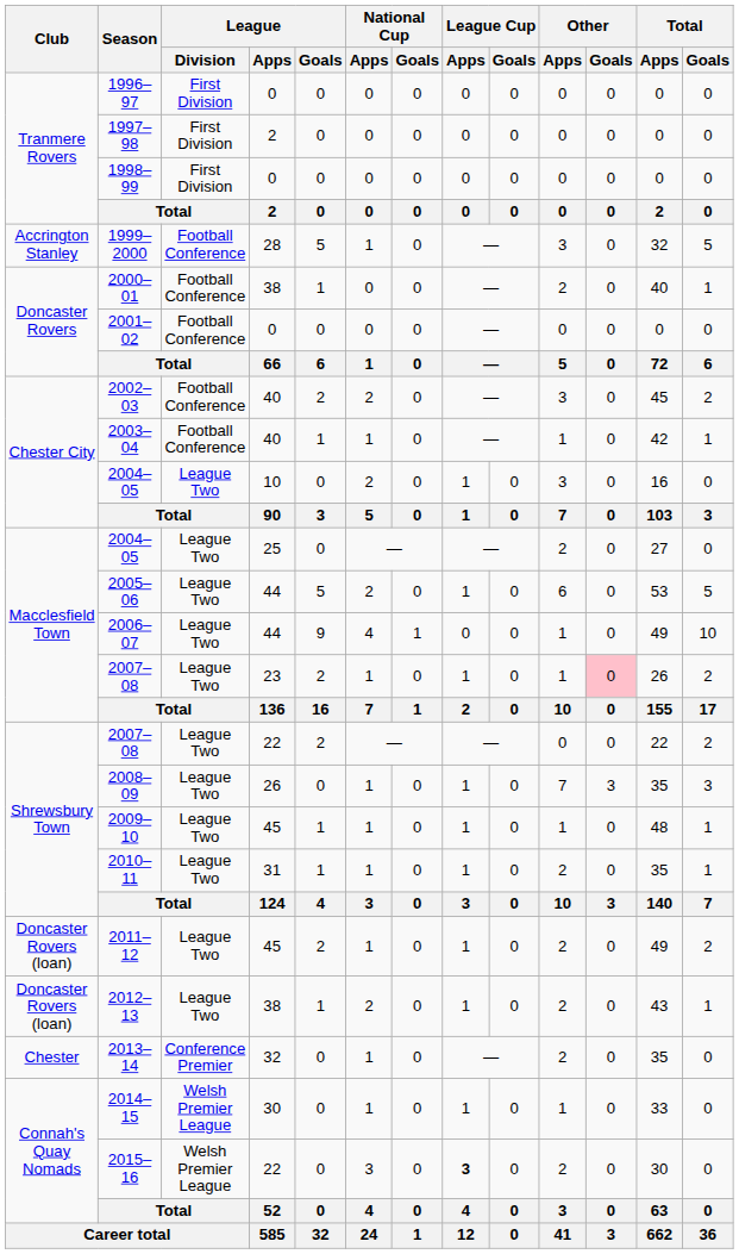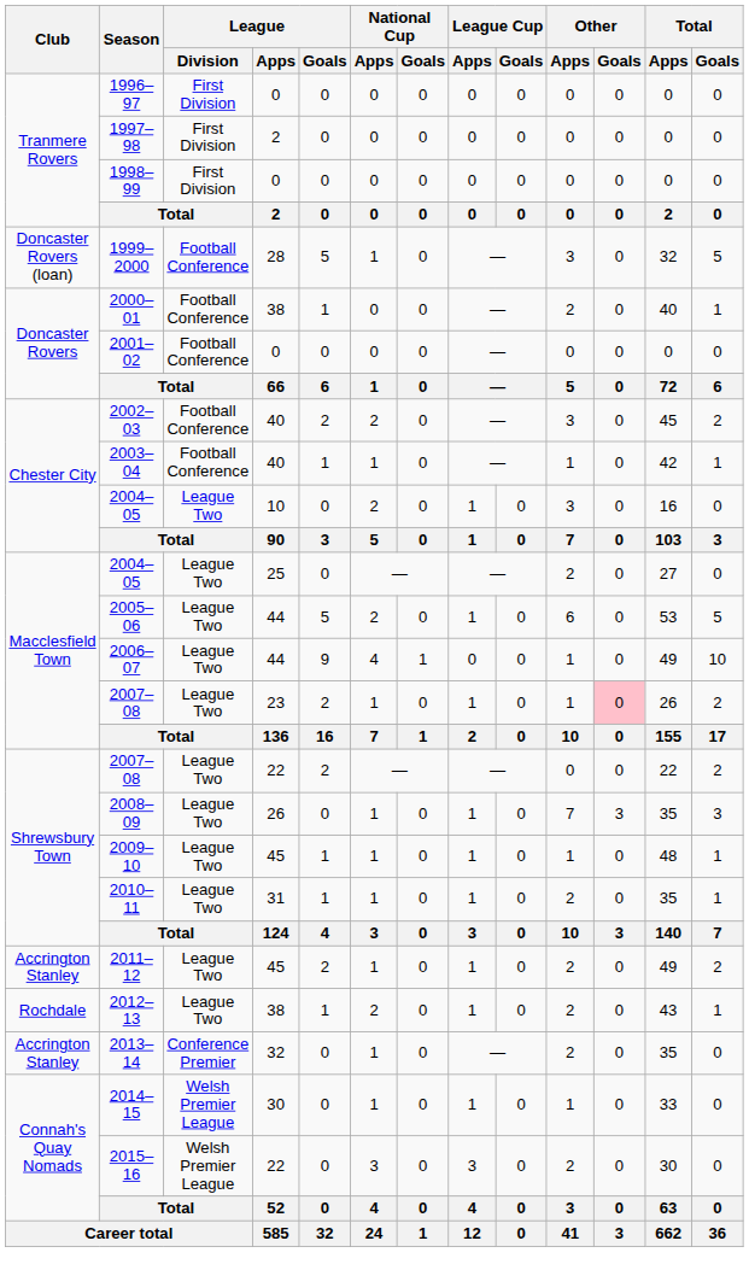 <table class="wikitable" style="text-align: center;">
 <tr>
 <th rowspan="2">Club</th>
 <th rowspan="2">Season</th>
 <th colspan="3">League</th>
 <th colspan="2">National Cup</th>
 <th colspan="2">League Cup</th>
 <th colspan="2">Other</th>
 <th colspan="2">Total</th>
 </tr>
 <tr>
 <th>Division</th>
 <th>Apps</th>
 <th>Goals</th>
 <th>Apps</th>
 <th>Goals</th>
 <th>Apps</th>
 <th>Goals</th>
 <th>Apps</th>
 <th>Goals</th>
 <th>Apps</th>
 <th>Goals</th>
 </tr>
 <tr>
 <td rowspan="4"><a href='#'>Tranmere Rovers</a></td>
 <td><a href='#'>1996–97</a></td>
 <td><a href='#'>First Division</a></td>
 <td>0</td>
 <td>0</td>
 <td>0</td>
 <td>0</td>
 <td>0</td>
 <td>0</td>
 <td>0</td>
 <td>0</td>
 <td>0</td>
 <td>0</td>
 </tr>
 <tr>
 <td><a href='#'>1997–98</a></td>
 <td>First Division</td>
 <td>2</td>
 <td>0</td>
 <td>0</td>
 <td>0</td>
 <td>0</td>
 <td>0</td>
 <td>0</td>
 <td>0</td>
 <td>0</td>
 <td>0</td>
 </tr>
 <tr>
 <td><a href='#'>1998–99</a></td>
 <td>First Division</td>
 <td>0</td>
 <td>0</td>
 <td>0</td>
 <td>0</td>
 <td>0</td>
 <td>0</td>
 <td>0</td>
 <td>0</td>
 <td>0</td>
 <td>0</td>
 </tr>
 <tr>
 <th colspan="2">Total</th>
 <th>2</th>
 <th>0</th>
 <th>0</th>
 <th>0</th>
 <th>0</th>
 <th>0</th>
 <th>0</th>
 <th>0</th>
 <th>2</th>
 <th>0</th>
 </tr>
 <tr>
-<td><a href='#'>Accrington Stanley</a></td>
+<td><a href='#'>Doncaster Rovers</a> (loan)</td>
 <td><a href='#'>1999–2000</a></td>
 <td><a href='#'>Football Conference</a></td>
 <td>28</td>
 <td>5</td>
 <td>1</td>
 <td>0</td>
 <td colspan="2">—</td>
 <td>3</td>
 <td>0</td>
 <td>32</td>
 <td>5</td>
 </tr>
 <tr>
 <td rowspan="3"><a href='#'>Doncaster Rovers</a></td>
 <td><a href='#'>2000–01</a></td>
 <td>Football Conference</td>
 <td>38</td>
 <td>1</td>
 <td>0</td>
 <td>0</td>
 <td colspan="2">—</td>
 <td>2</td>
 <td>0</td>
 <td>40</td>
 <td>1</td>
 </tr>
 <tr>
 <td><a href='#'>2001–02</a></td>
 <td>Football Conference</td>
 <td>0</td>
 <td>0</td>
 <td>0</td>
 <td>0</td>
 <td colspan="2">—</td>
 <td>0</td>
 <td>0</td>
 <td>0</td>
 <td>0</td>
 </tr>
 <tr>
 <th colspan="2">Total</th>
 <th>66</th>
 <th>6</th>
 <th>1</th>
 <th>0</th>
 <th colspan="2">—</th>
 <th>5</th>
 <th>0</th>
 <th>72</th>
 <th>6</th>
 </tr>
 <tr>
 <td rowspan="4"><a href='#'>Chester City</a></td>
 <td><a href='#'>2002–03</a></td>
 <td>Football Conference</td>
 <td>40</td>
 <td>2</td>
 <td>2</td>
 <td>0</td>
 <td colspan="2">—</td>
 <td>3</td>
 <td>0</td>
 <td>45</td>
 <td>2</td>
 </tr>
 <tr>
 <td><a href='#'>2003–04</a></td>
 <td>Football Conference</td>
 <td>40</td>
 <td>1</td>
 <td>1</td>
 <td>0</td>
 <td colspan="2">—</td>
 <td>1</td>
 <td>0</td>
 <td>42</td>
 <td>1</td>
 </tr>
 <tr>
 <td><a href='#'>2004–05</a></td>
 <td><a href='#'>League Two</a></td>
 <td>10</td>
 <td>0</td>
 <td>2</td>
 <td>0</td>
 <td>1</td>
 <td>0</td>
 <td>3</td>
 <td>0</td>
 <td>16</td>
 <td>0</td>
 </tr>
 <tr>
 <th colspan="2">Total</th>
 <th>90</th>
 <th>3</th>
 <th>5</th>
 <th>0</th>
 <th>1</th>
 <th>0</th>
 <th>7</th>
 <th>0</th>
 <th>103</th>
 <th>3</th>
 </tr>
 <tr>
 <td rowspan="5"><a href='#'>Macclesfield Town</a></td>
 <td><a href='#'>2004–05</a></td>
 <td>League Two</td>
 <td>25</td>
 <td>0</td>
 <td colspan="2">—</td>
 <td colspan="2">—</td>
 <td>2</td>
 <td>0</td>
 <td>27</td>
 <td>0</td>
 </tr>
 <tr>
 <td><a href='#'>2005–06</a></td>
 <td>League Two</td>
 <td>44</td>
 <td>5</td>
 <td>2</td>
 <td>0</td>
 <td>1</td>
 <td>0</td>
 <td>6</td>
 <td>0</td>
 <td>53</td>
 <td>5</td>
 </tr>
 <tr>
 <td><a href='#'>2006–07</a></td>
 <td>League Two</td>
 <td>44</td>
 <td>9</td>
 <td>4</td>
 <td>1</td>
 <td>0</td>
 <td>0</td>
 <td>1</td>
 <td>0</td>
 <td>49</td>
 <td>10</td>
 </tr>
 <tr>
 <td><a href='#'>2007–08</a></td>
 <td>League Two</td>
 <td>23</td>
 <td>2</td>
 <td>1</td>
 <td>0</td>
 <td>1</td>
 <td>0</td>
 <td>1</td>
 <td style="background: pink;">0</td>
 <td>26</td>
 <td>2</td>
 </tr>
 <tr>
 <th colspan="2">Total</th>
 <th>136</th>
 <th>16</th>
 <th>7</th>
 <th>1</th>
 <th>2</th>
 <th>0</th>
 <th>10</th>
 <th>0</th>
 <th>155</th>
 <th>17</th>
 </tr>
 <tr>
 <td rowspan="5"><a href='#'>Shrewsbury Town</a></td>
 <td><a href='#'>2007–08</a></td>
 <td>League Two</td>
 <td>22</td>
 <td>2</td>
 <td colspan="2">—</td>
 <td colspan="2">—</td>
 <td>0</td>
 <td>0</td>
 <td>22</td>
 <td>2</td>
 </tr>
 <tr>
 <td><a href='#'>2008–09</a></td>
 <td>League Two</td>
 <td>26</td>
 <td>0</td>
 <td>1</td>
 <td>0</td>
 <td>1</td>
 <td>0</td>
 <td>7</td>
 <td>3</td>
 <td>35</td>
 <td>3</td>
 </tr>
 <tr>
 <td><a href='#'>2009–10</a></td>
 <td>League Two</td>
 <td>45</td>
 <td>1</td>
 <td>1</td>
 <td>0</td>
 <td>1</td>
 <td>0</td>
 <td>1</td>
 <td>0</td>
 <td>48</td>
 <td>1</td>
 </tr>
 <tr>
 <td><a href='#'>2010–11</a></td>
 <td>League Two</td>
 <td>31</td>
 <td>1</td>
 <td>1</td>
 <td>0</td>
 <td>1</td>
 <td>0</td>
 <td>2</td>
 <td>0</td>
 <td>35</td>
 <td>1</td>
 </tr>
 <tr>
 <th colspan="2">Total</th>
 <th>124</th>
 <th>4</th>
 <th>3</th>
 <th>0</th>
 <th>3</th>
 <th>0</th>
 <th>10</th>
 <th>3</th>
 <th>140</th>
 <th>7</th>
 </tr>
 <tr>
-<td><a href='#'>Doncaster Rovers</a> (loan)</td>
+<td><a href='#'>Accrington Stanley</a></td>
 <td><a href='#'>2011–12</a></td>
 <td>League Two</td>
 <td>45</td>
 <td>2</td>
 <td>1</td>
 <td>0</td>
 <td>1</td>
 <td>0</td>
 <td>2</td>
 <td>0</td>
 <td>49</td>
 <td>2</td>
 </tr>
 <tr>
-<td><a href='#'>Doncaster Rovers</a> (loan)</td>
+<td><a href='#'>Rochdale</a></td>
 <td><a href='#'>2012–13</a></td>
 <td>League Two</td>
 <td>38</td>
 <td>1</td>
 <td>2</td>
 <td>0</td>
 <td>1</td>
 <td>0</td>
 <td>2</td>
 <td>0</td>
 <td>43</td>
 <td>1</td>
 </tr>
 <tr>
-<td><a href='#'>Chester</a></td>
+<td><a href='#'>Accrington Stanley</a></td>
 <td><a href='#'>2013–14</a></td>
 <td><a href='#'>Conference Premier</a></td>
 <td>32</td>
 <td>0</td>
 <td>1</td>
 <td>0</td>
 <td colspan="2">—</td>
 <td>2</td>
 <td>0</td>
 <td>35</td>
 <td>0</td>
 </tr>
 <tr>
 <td rowspan="3"><a href='#'>Connah's Quay Nomads</a></td>
 <td><a href='#'>2014–15</a></td>
 <td><a href='#'>Welsh Premier League</a></td>
 <td>30</td>
 <td>0</td>
 <td>1</td>
 <td>0</td>
 <td>1</td>
 <td>0</td>
 <td>1</td>
 <td>0</td>
 <td>33</td>
 <td>0</td>
 </tr>
 <tr>
 <td><a href='#'>2015–16</a></td>
 <td>Welsh Premier League</td>
 <td>22</td>
 <td>0</td>
 <td>3</td>
 <td>0</td>
-<td><strong>3</strong></td>
+<td>3</td>
 <td>0</td>
 <td>2</td>
 <td>0</td>
 <td>30</td>
 <td>0</td>
 </tr>
 <tr>
 <th colspan="2">Total</th>
 <th>52</th>
 <th>0</th>
 <th>4</th>
 <th>0</th>
 <th>4</th>
 <th>0</th>
 <th>3</th>
 <th>0</th>
 <th>63</th>
 <th>0</th>
 </tr>
 <tr>
 <th colspan="3">Career total</th>
 <th>585</th>
 <th>32</th>
 <th>24</th>
 <th>1</th>
 <th>12</th>
 <th>0</th>
 <th>41</th>
 <th>3</th>
 <th>662</th>
 <th>36</th>
 </tr>
 </table>
